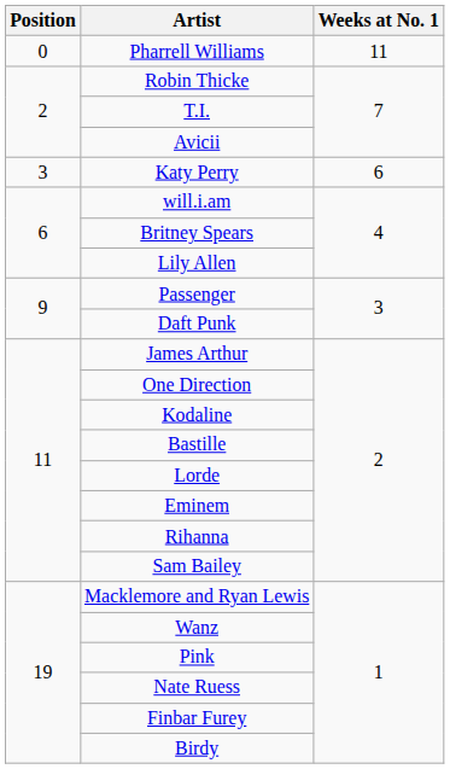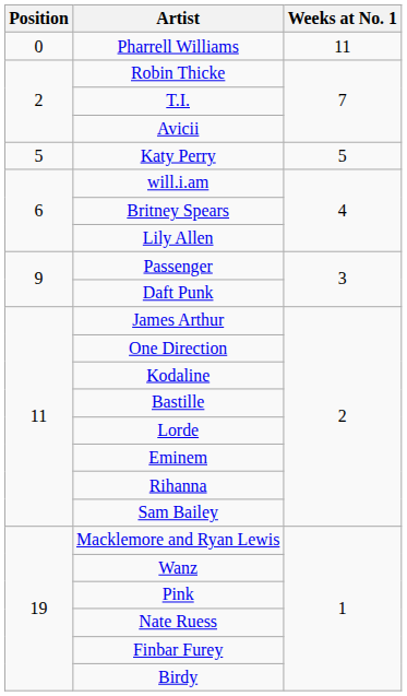 <table class="wikitable">
 <tr>
 <th style align=centre>Position</th>
 <th style align=centre>Artist</th>
 <th style align=centre>Weeks at No. 1</th>
 </tr>
 <tr>
 <td align=center>0</td>
 <td align=center><a href='#'>Pharrell Williams</a></td>
 <td align=center>11</td>
 </tr>
 <tr>
 <td align=center rowspan=3>2</td>
 <td align=center><a href='#'>Robin Thicke</a></td>
 <td align=center rowspan=3>7</td>
 </tr>
 <tr>
 <td align=center><a href='#'>T.I.</a></td>
 </tr>
 <tr>
 <td align=center><a href='#'>Avicii</a></td>
 </tr>
 <tr>
-<td align=center>3</td>
+<td align=center>5</td>
 <td align=center><a href='#'>Katy Perry</a></td>
-<td align=center>6</td>
+<td align=center>5</td>
 </tr>
 <tr>
 <td align=center rowspan=3>6</td>
 <td align=center><a href='#'>will.i.am</a></td>
 <td align=center rowspan=3>4</td>
 </tr>
 <tr>
 <td align=center><a href='#'>Britney Spears</a></td>
 </tr>
 <tr>
 <td align=center><a href='#'>Lily Allen</a></td>
 </tr>
 <tr>
 <td align=center rowspan=2>9</td>
 <td align=center><a href='#'>Passenger</a></td>
 <td align=center rowspan=2>3</td>
 </tr>
 <tr>
 <td align=center><a href='#'>Daft Punk</a></td>
 </tr>
 <tr>
 <td align=center rowspan=8>11</td>
 <td align=center><a href='#'>James Arthur</a></td>
 <td align=center rowspan=8>2</td>
 </tr>
 <tr>
 <td align=center><a href='#'>One Direction</a></td>
 </tr>
 <tr>
 <td align=center><a href='#'>Kodaline</a></td>
 </tr>
 <tr>
 <td align=center><a href='#'>Bastille</a></td>
 </tr>
 <tr>
 <td align=center><a href='#'>Lorde</a></td>
 </tr>
 <tr>
 <td align=center><a href='#'>Eminem</a></td>
 </tr>
 <tr>
 <td align=center><a href='#'>Rihanna</a></td>
 </tr>
 <tr>
 <td align=center><a href='#'>Sam Bailey</a></td>
 </tr>
 <tr>
 <td align=center rowspan=6>19</td>
 <td align=center><a href='#'>Macklemore and Ryan Lewis</a></td>
 <td align=center rowspan=6>1</td>
 </tr>
 <tr>
 <td align=center><a href='#'>Wanz</a></td>
 </tr>
 <tr>
 <td align=center><a href='#'>Pink</a></td>
 </tr>
 <tr>
 <td align=center><a href='#'>Nate Ruess</a></td>
 </tr>
 <tr>
 <td align=center><a href='#'>Finbar Furey</a></td>
 </tr>
 <tr>
 <td align=center><a href='#'>Birdy</a></td>
 </tr>
 </table>
